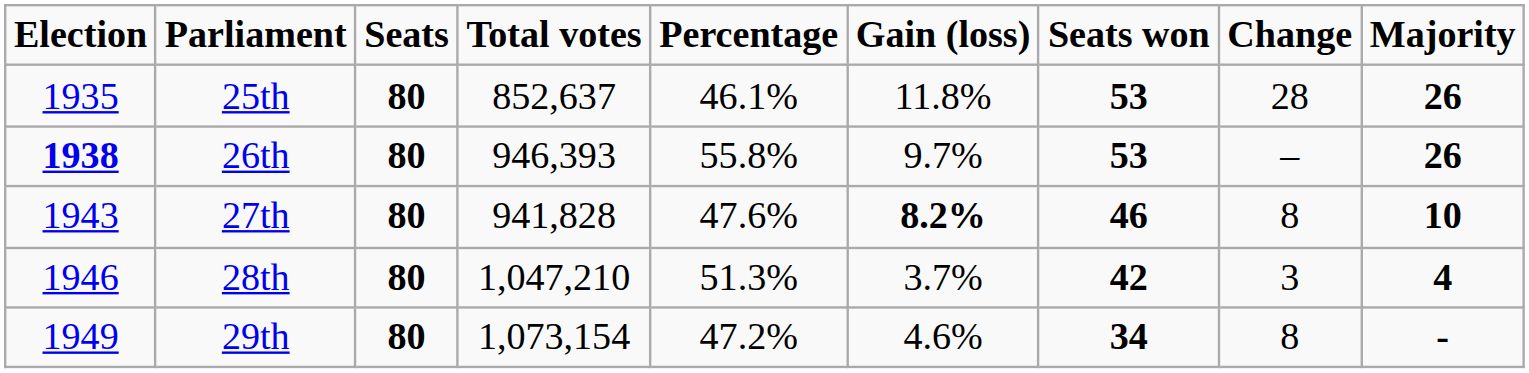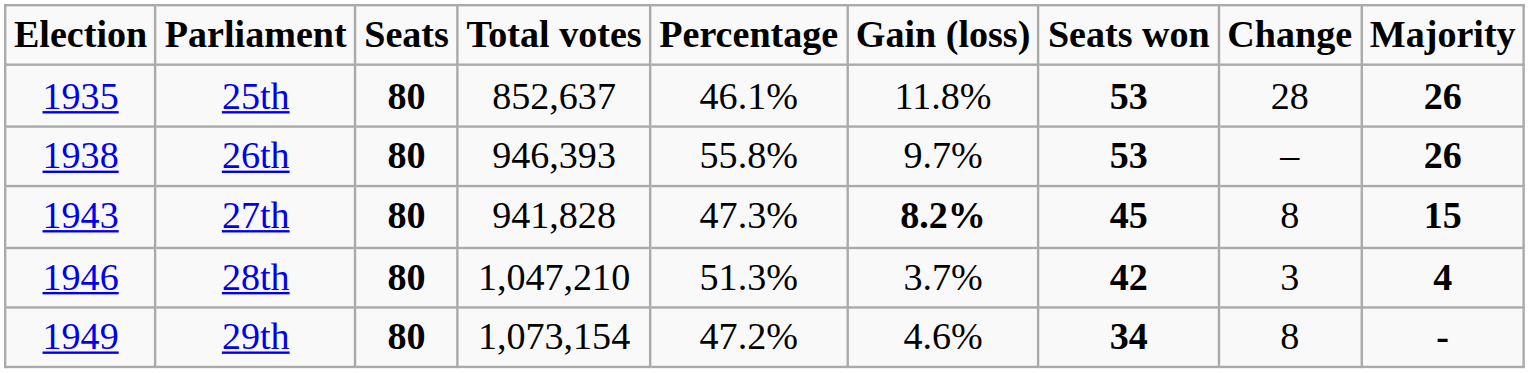 <table class="wikitable">
 <tr>
 <td align=center><strong>Election</strong></td>
 <td align=center><strong>Parliament</strong></td>
 <td align=center><strong>Seats</strong></td>
 <td align=center><strong>Total votes</strong></td>
 <td align=center><strong>Percentage</strong></td>
 <td align=center><strong>Gain (loss)</strong></td>
 <td align=center><strong>Seats won</strong></td>
 <td align=center><strong>Change</strong></td>
 <td align=center><strong>Majority</strong></td>
 </tr>
 <tr>
 <td align=center><a href='#'>1935</a></td>
 <td align=center><a href='#'>25th</a></td>
 <td align=center><strong>80</strong></td>
 <td align=center>852,637</td>
 <td align=center>46.1%</td>
 <td align=center> 11.8%</td>
 <td align=center><strong>53</strong></td>
 <td align=center> 28</td>
 <td align=center><strong>26</strong></td>
 </tr>
 <tr>
-<td align=center><strong><a href='#'>1938</a></strong></td>
+<td align=center><a href='#'>1938</a></td>
 <td align=center><a href='#'>26th</a></td>
 <td align=center><strong>80</strong></td>
 <td align=center>946,393</td>
 <td align=center>55.8%</td>
 <td align=center> 9.7%</td>
 <td align=center><strong>53</strong></td>
 <td align=center>–</td>
 <td align=center><strong>26</strong></td>
 </tr>
 <tr>
 <td align=center><a href='#'>1943</a></td>
 <td align=center><a href='#'>27th</a></td>
 <td align=center><strong>80</strong></td>
 <td align=center>941,828</td>
-<td align=center>47.6%</td>
+<td align=center>47.3%</td>
 <td align=center><strong> 8.2%</strong></td>
-<td align=center><strong>46</strong></td>
+<td align=center><strong>45</strong></td>
 <td align=center> 8</td>
-<td align=center><strong>10</strong></td>
+<td align=center><strong>15</strong></td>
 </tr>
 <tr>
 <td align=center><a href='#'>1946</a></td>
 <td align=center><a href='#'>28th</a></td>
 <td align=center><strong>80</strong></td>
 <td align=center>1,047,210</td>
 <td align=center>51.3%</td>
 <td align=center> 3.7%</td>
 <td align=center><strong>42</strong></td>
 <td align=center> 3</td>
 <td align=center><strong>4</strong></td>
 </tr>
 <tr>
 <td align=center><a href='#'>1949</a></td>
 <td align=center><a href='#'>29th</a></td>
 <td align=center><strong>80</strong></td>
 <td align=center>1,073,154</td>
 <td align=center>47.2%</td>
 <td align=center> 4.6%</td>
 <td align=center><strong>34</strong></td>
 <td align=center> 8</td>
 <td align=center><strong>-</strong></td>
 </tr>
 </table>
